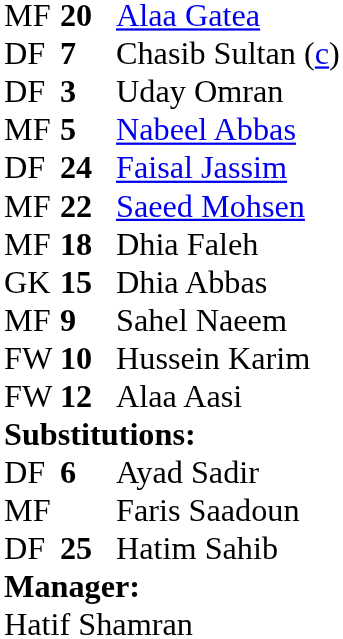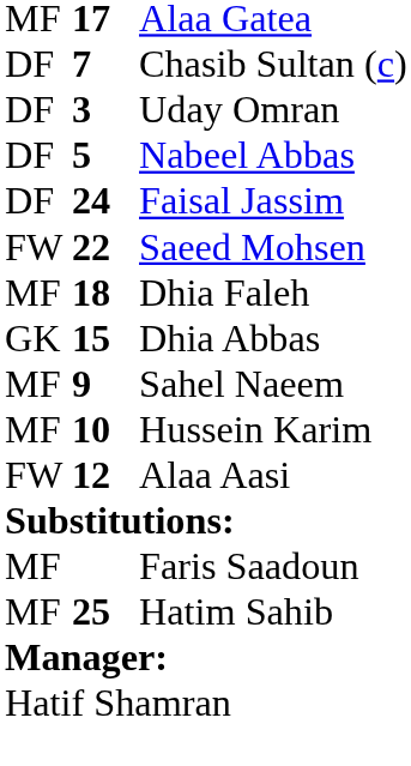 <table style="font-size: 90%" cellspacing="0" cellpadding="0">
 <tr>
 <td colspan="4"></td>
 </tr>
 <tr>
 <th width="25"></th>
 <th width="25"></th>
 </tr>
 <tr>
 <td>MF</td>
-<td><strong>20</strong></td>
+<td><strong>17</strong></td>
 <td> <a href='#'>Alaa Gatea</a></td>
 </tr>
 <tr>
 <td>DF</td>
 <td><strong>7</strong></td>
 <td> Chasib Sultan (<a href='#'>c</a>)</td>
 </tr>
 <tr>
 <td>DF</td>
 <td><strong>3</strong></td>
 <td> Uday Omran</td>
 <td></td>
 <td></td>
 </tr>
 <tr>
-<td>MF</td>
+<td>DF</td>
 <td><strong>5</strong></td>
 <td> <a href='#'>Nabeel Abbas</a></td>
 </tr>
 <tr>
 <td>DF</td>
 <td><strong>24</strong></td>
 <td> <a href='#'>Faisal Jassim</a></td>
 </tr>
 <tr>
-<td>MF</td>
+<td>FW</td>
 <td><strong>22</strong></td>
 <td> <a href='#'>Saeed Mohsen</a></td>
 </tr>
 <tr>
 <td>MF</td>
 <td><strong>18</strong></td>
 <td> Dhia Faleh</td>
 </tr>
 <tr>
 <td>GK</td>
 <td><strong>15</strong></td>
 <td> Dhia Abbas</td>
 <td></td>
 <td></td>
 </tr>
 <tr>
 <td>MF</td>
 <td><strong>9</strong></td>
 <td> Sahel Naeem</td>
 </tr>
 <tr>
-<td>FW</td>
+<td>MF</td>
 <td><strong>10</strong></td>
 <td> Hussein Karim</td>
 <td></td>
 <td></td>
 </tr>
 <tr>
 <td>FW</td>
 <td><strong>12</strong></td>
 <td> Alaa Aasi</td>
 <td></td>
 </tr>
 <tr>
 <td colspan=4><strong>Substitutions:</strong></td>
 </tr>
 <tr>
-<td>DF</td>
-<td><strong>6</strong></td>
-<td> Ayad Sadir</td>
-<td></td>
-<td></td>
-</tr>
-<tr>
 <td>MF</td>
 <td></td>
 <td> Faris Saadoun</td>
 <td></td>
 <td></td>
 </tr>
 <tr>
-<td>DF</td>
+<td>MF</td>
 <td><strong>25</strong></td>
 <td> Hatim Sahib</td>
 <td></td>
 <td></td>
 </tr>
 <tr>
 <td colspan=4><strong>Manager:</strong></td>
 </tr>
 <tr>
 <td colspan="4"> Hatif Shamran</td>
 </tr>
 </table>
